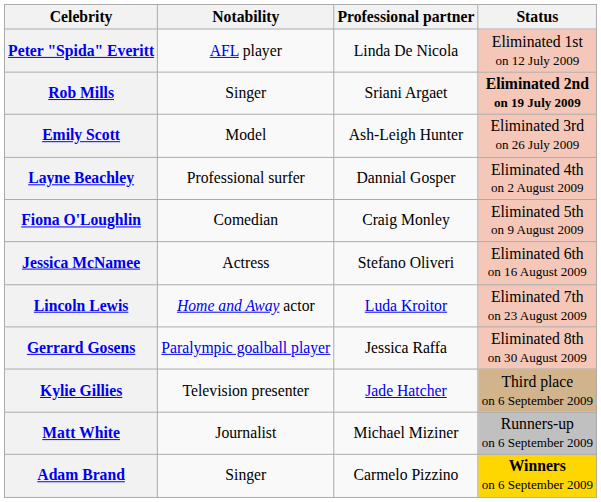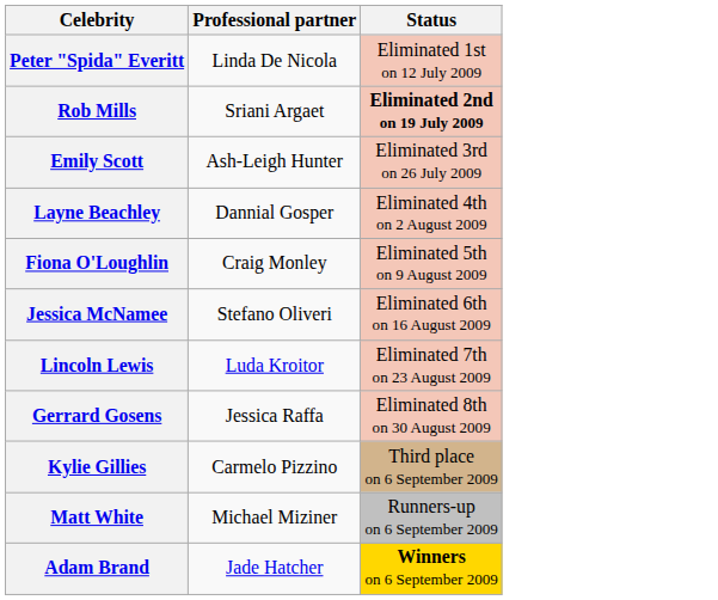 <table class="wikitable sortable" style="text-align:center;">
 <tr>
 <th scope="col">Celebrity</th>
-<th scope="col" class="unsortable">Notability</th>
 <th scope="col">Professional partner</th>
 <th scope="col">Status</th>
 </tr>
 <tr>
 <th scope="row"><a href='#'>Peter "Spida" Everitt</a></th>
-<td><a href='#'>AFL</a> player</td>
 <td>Linda De Nicola</td>
 <td bgcolor="f4c7b8">Eliminated 1st<br><small>on 12 July 2009</small></td>
 </tr>
 <tr>
 <th scope="row"><a href='#'>Rob Mills</a></th>
-<td>Singer</td>
 <td>Sriani Argaet</td>
 <td bgcolor="f4c7b8"><strong>Eliminated 2nd<br><small>on 19 July 2009</small></strong></td>
 </tr>
 <tr>
 <th scope="row"><a href='#'>Emily Scott</a></th>
-<td>Model</td>
 <td>Ash-Leigh Hunter</td>
 <td bgcolor="f4c7b8">Eliminated 3rd<br><small>on 26 July 2009</small></td>
 </tr>
 <tr>
 <th scope="row"><a href='#'>Layne Beachley</a></th>
-<td>Professional surfer</td>
 <td>Dannial Gosper</td>
 <td bgcolor="f4c7b8">Eliminated 4th<br><small>on 2 August 2009</small></td>
 </tr>
 <tr>
 <th scope="row"><a href='#'>Fiona O'Loughlin</a></th>
-<td>Comedian</td>
 <td>Craig Monley</td>
 <td bgcolor="f4c7b8">Eliminated 5th<br><small>on 9 August 2009</small></td>
 </tr>
 <tr>
 <th scope="row"><a href='#'>Jessica McNamee</a></th>
-<td>Actress</td>
 <td>Stefano Oliveri</td>
 <td bgcolor="f4c7b8">Eliminated 6th<br><small>on 16 August 2009</small></td>
 </tr>
 <tr>
 <th scope="row"><a href='#'>Lincoln Lewis</a></th>
-<td><em><a href='#'>Home and Away</a></em> actor</td>
 <td><a href='#'>Luda Kroitor</a></td>
 <td bgcolor="f4c7b8">Eliminated 7th<br><small>on 23 August 2009</small></td>
 </tr>
 <tr>
 <th scope="row"><a href='#'>Gerrard Gosens</a></th>
-<td><a href='#'>Paralympic goalball player</a></td>
 <td>Jessica Raffa</td>
 <td bgcolor="f4c7b8">Eliminated 8th<br><small>on 30 August 2009</small></td>
 </tr>
 <tr>
 <th scope="row"><a href='#'>Kylie Gillies</a></th>
-<td>Television presenter</td>
-<td><a href='#'>Jade Hatcher</a></td>
+<td>Carmelo Pizzino</td>
 <td bgcolor="tan">Third place<br><small>on 6 September 2009</small></td>
 </tr>
 <tr>
 <th scope="row"><a href='#'>Matt White</a></th>
-<td>Journalist</td>
 <td>Michael Miziner</td>
 <td bgcolor="silver">Runners-up<br><small>on 6 September 2009</small></td>
 </tr>
 <tr>
 <th scope="row"><a href='#'>Adam Brand</a></th>
-<td>Singer</td>
-<td>Carmelo Pizzino</td>
+<td><a href='#'>Jade Hatcher</a></td>
 <td bgcolor="gold"><strong>Winners</strong><br><small>on 6 September 2009</small></td>
 </tr>
 </table>
